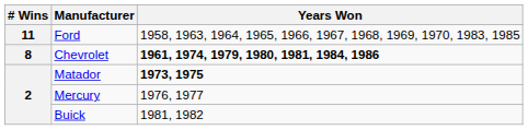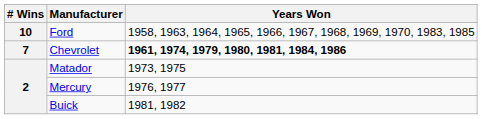 <table class="wikitable" style="font-size: 95%;">
 <tr>
 <th># Wins</th>
 <th>Manufacturer</th>
 <th>Years Won</th>
 </tr>
 <tr>
-<th>11</th>
+<th>10</th>
 <td><a href='#'>Ford</a></td>
 <td>1958, 1963, 1964, 1965, 1966, 1967, 1968, 1969, 1970, 1983, 1985</td>
 </tr>
 <tr>
-<th>8</th>
+<th>7</th>
 <td><a href='#'>Chevrolet</a></td>
 <td><strong>1961, 1974, 1979, 1980, 1981, 1984, 1986</strong></td>
 </tr>
 <tr>
 <th rowspan="3">2</th>
 <td><a href='#'>Matador</a></td>
-<td><strong>1973, 1975</strong></td>
+<td>1973, 1975</td>
 </tr>
 <tr>
 <td><a href='#'>Mercury</a></td>
 <td>1976, 1977</td>
 </tr>
 <tr>
 <td><a href='#'>Buick</a></td>
 <td>1981, 1982</td>
 </tr>
 </table>
